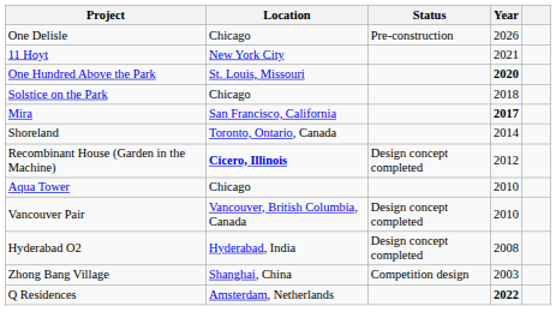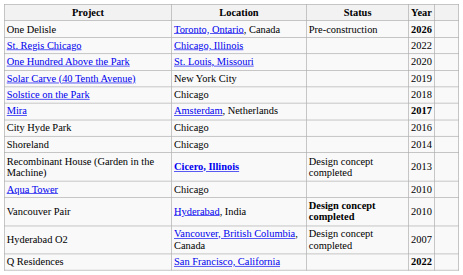 <table class="wikitable sortable">
 <tr>
 <th width="250">Project</th>
 <th width="200">Location</th>
 <th width="150">Status</th>
 <th width="30" align="center">Year</th>
 <th width="30"></th>
 </tr>
 <tr>
 <td>One Delisle</td>
-<td align="left">Chicago</td>
+<td><a href='#'>Toronto, Ontario</a>, Canada</td>
 <td>Pre-construction</td>
-<td>2026</td>
+<td><strong>2026</strong></td>
 <td></td>
 </tr>
 <tr>
-<td><a href='#'>11 Hoyt</a></td>
-<td align="left"><a href='#'>New York City</a></td>
+<td><a href='#'>St. Regis Chicago</a></td>
+<td align="left"><a href='#'>Chicago, Illinois</a></td>
 <td></td>
-<td>2021</td>
+<td>2022</td>
 <td></td>
 </tr>
 <tr>
 <td><a href='#'>One Hundred Above the Park</a></td>
 <td><a href='#'>St. Louis, Missouri</a></td>
 <td></td>
-<td><strong>2020</strong></td>
+<td>2020</td>
+<td></td>
+</tr>
+<tr>
+<td><a href='#'>Solar Carve (40 Tenth Avenue)</a></td>
+<td align="left">New York City</td>
+<td></td>
+<td>2019</td>
 <td></td>
 </tr>
 <tr>
 <td><a href='#'>Solstice on the Park</a></td>
 <td align="left">Chicago</td>
 <td></td>
 <td>2018</td>
 <td></td>
 </tr>
 <tr>
 <td><a href='#'>Mira</a></td>
-<td align="left"><a href='#'>San Francisco, California</a></td>
+<td><a href='#'>Amsterdam</a>, Netherlands</td>
 <td></td>
 <td><strong>2017</strong></td>
 <td></td>
 </tr>
 <tr>
+<td>City Hyde Park</td>
+<td align="left">Chicago</td>
+<td></td>
+<td>2016</td>
+<td></td>
+</tr>
+<tr>
 <td>Shoreland</td>
-<td><a href='#'>Toronto, Ontario</a>, Canada</td>
+<td align="left">Chicago</td>
 <td></td>
 <td>2014</td>
 <td></td>
 </tr>
 <tr>
 <td>Recombinant House (Garden in the Machine)</td>
 <td align="left"><strong><a href='#'>Cicero, Illinois</a></strong></td>
 <td>Design concept completed</td>
-<td>2012</td>
+<td>2013</td>
 <td></td>
 </tr>
 <tr>
 <td><a href='#'>Aqua Tower</a></td>
 <td align="left">Chicago</td>
 <td></td>
 <td>2010</td>
 <td></td>
 </tr>
 <tr>
 <td>Vancouver Pair</td>
-<td align="left"><a href='#'>Vancouver, British Columbia</a>, Canada</td>
-<td>Design concept completed</td>
+<td align="left"><a href='#'>Hyderabad</a>, India</td>
+<td><strong>Design concept completed</strong></td>
 <td>2010</td>
 <td></td>
 </tr>
 <tr>
 <td>Hyderabad O2</td>
-<td align="left"><a href='#'>Hyderabad</a>, India</td>
+<td align="left"><a href='#'>Vancouver, British Columbia</a>, Canada</td>
 <td>Design concept completed</td>
-<td>2008</td>
-<td></td>
-</tr>
-<tr>
-<td>Zhong Bang Village</td>
-<td align="left"><a href='#'>Shanghai</a>, China</td>
-<td>Competition design</td>
-<td>2003</td>
+<td>2007</td>
 <td></td>
 </tr>
 <tr>
 <td>Q Residences</td>
-<td><a href='#'>Amsterdam</a>, Netherlands</td>
+<td align="left"><a href='#'>San Francisco, California</a></td>
 <td></td>
 <td><strong>2022</strong></td>
 <td></td>
 </tr>
 </table>
